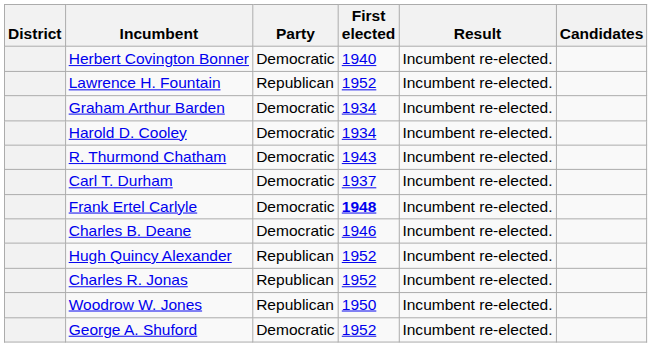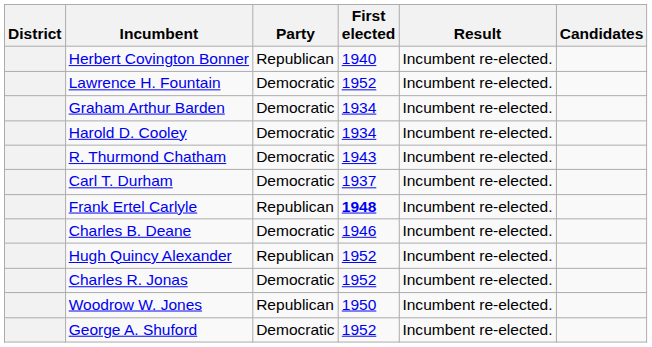 <table class=wikitable>
 <tr valign=bottom>
 <th>District</th>
 <th>Incumbent</th>
 <th>Party</th>
 <th>First<br>elected</th>
 <th>Result</th>
 <th>Candidates</th>
 </tr>
 <tr>
 <th></th>
 <td><a href='#'>Herbert Covington Bonner</a></td>
-<td>Democratic</td>
+<td>Republican</td>
 <td><a href='#'>1940</a></td>
 <td>Incumbent re-elected.</td>
 <td nowrap></td>
 </tr>
 <tr>
 <th></th>
 <td><a href='#'>Lawrence H. Fountain</a></td>
-<td>Republican</td>
+<td>Democratic</td>
 <td><a href='#'>1952</a></td>
 <td>Incumbent re-elected.</td>
 <td nowrap></td>
 </tr>
 <tr>
 <th></th>
 <td><a href='#'>Graham Arthur Barden</a></td>
 <td>Democratic</td>
 <td><a href='#'>1934</a></td>
 <td>Incumbent re-elected.</td>
 <td nowrap></td>
 </tr>
 <tr>
 <th></th>
 <td><a href='#'>Harold D. Cooley</a></td>
 <td>Democratic</td>
 <td><a href='#'>1934</a></td>
 <td>Incumbent re-elected.</td>
 <td nowrap></td>
 </tr>
 <tr>
 <th></th>
 <td><a href='#'>R. Thurmond Chatham</a></td>
 <td>Democratic</td>
 <td><a href='#'>1943</a></td>
 <td>Incumbent re-elected.</td>
 <td nowrap></td>
 </tr>
 <tr>
 <th></th>
 <td><a href='#'>Carl T. Durham</a></td>
 <td>Democratic</td>
 <td><a href='#'>1937</a></td>
 <td>Incumbent re-elected.</td>
 <td nowrap></td>
 </tr>
 <tr>
 <th></th>
 <td><a href='#'>Frank Ertel Carlyle</a></td>
-<td>Democratic</td>
+<td>Republican</td>
 <td><strong><a href='#'>1948</a></strong></td>
 <td>Incumbent re-elected.</td>
 <td nowrap></td>
 </tr>
 <tr>
 <th></th>
 <td><a href='#'>Charles B. Deane</a></td>
 <td>Democratic</td>
 <td><a href='#'>1946</a></td>
 <td>Incumbent re-elected.</td>
 <td nowrap></td>
 </tr>
 <tr>
 <th></th>
 <td><a href='#'>Hugh Quincy Alexander</a></td>
 <td>Republican</td>
 <td><a href='#'>1952</a></td>
 <td>Incumbent re-elected.</td>
 <td nowrap></td>
 </tr>
 <tr>
 <th></th>
 <td><a href='#'>Charles R. Jonas</a></td>
-<td>Republican</td>
+<td>Democratic</td>
 <td><a href='#'>1952</a></td>
 <td>Incumbent re-elected.</td>
 <td nowrap></td>
 </tr>
 <tr>
 <th></th>
 <td><a href='#'>Woodrow W. Jones</a></td>
 <td>Republican</td>
 <td><a href='#'>1950</a></td>
 <td>Incumbent re-elected.</td>
 <td nowrap></td>
 </tr>
 <tr>
 <th></th>
 <td><a href='#'>George A. Shuford</a></td>
 <td>Democratic</td>
 <td><a href='#'>1952</a></td>
 <td>Incumbent re-elected.</td>
 <td nowrap></td>
 </tr>
 </table>
